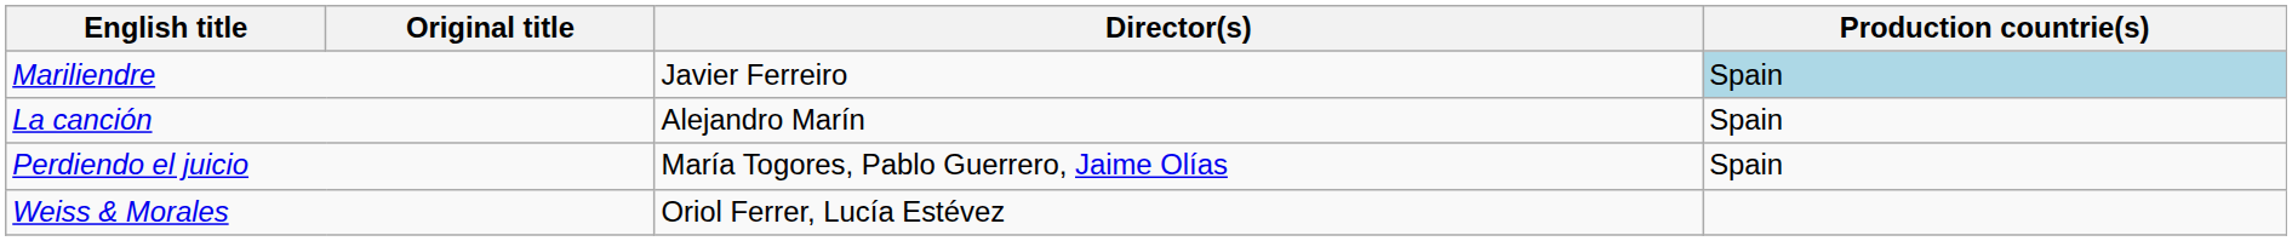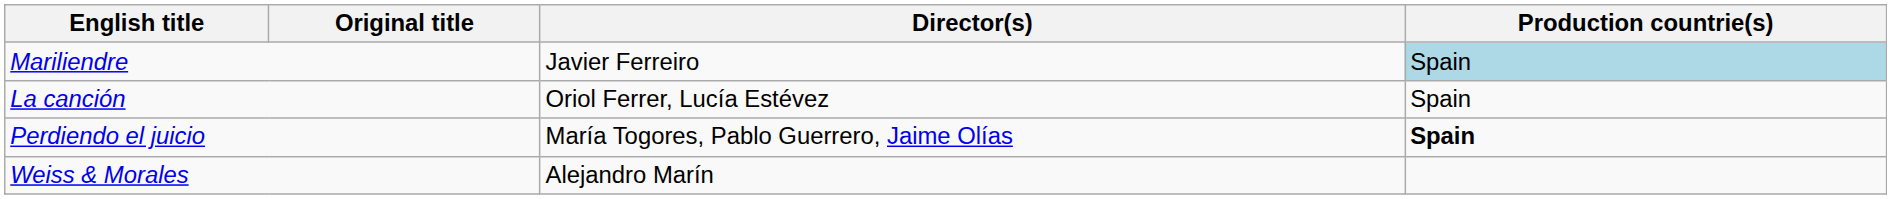 <table class="sortable wikitable" style="width:100%; margin-bottom:4px" cellpadding="5">
 <tr>
 <th scope="col">English title</th>
 <th scope="col">Original title</th>
 <th scope="col">Director(s)</th>
 <th scope="col">Production countrie(s)</th>
 </tr>
 <tr>
 <td colspan = "2"><em><a href='#'>Mariliendre</a></em></td>
 <td>Javier Ferreiro</td>
 <td style="background: lightblue;">Spain</td>
 </tr>
 <tr>
 <td colspan = "2"><em><a href='#'>La canción</a></em></td>
-<td>Alejandro Marín</td>
+<td>Oriol Ferrer, Lucía Estévez</td>
 <td>Spain</td>
 </tr>
 <tr>
 <td colspan = "2"><em><a href='#'>Perdiendo el juicio</a></em></td>
 <td>María Togores, Pablo Guerrero, <a href='#'>Jaime Olías</a></td>
-<td>Spain</td>
+<td><strong>Spain</strong></td>
 </tr>
 <tr>
 <td colspan= "2"><em><a href='#'>Weiss & Morales</a></em></td>
-<td>Oriol Ferrer, Lucía Estévez</td>
+<td>Alejandro Marín</td>
 <td></td>
 </tr>
 </table>
